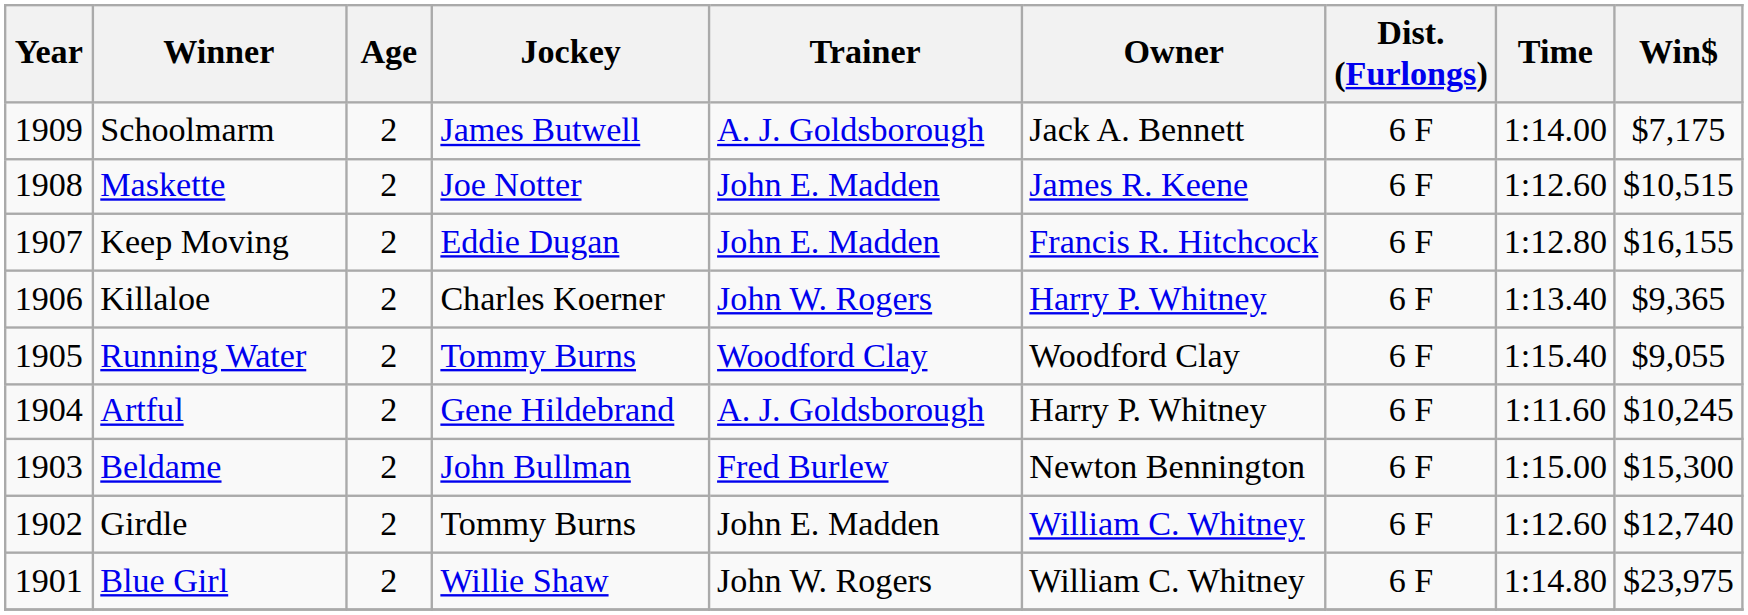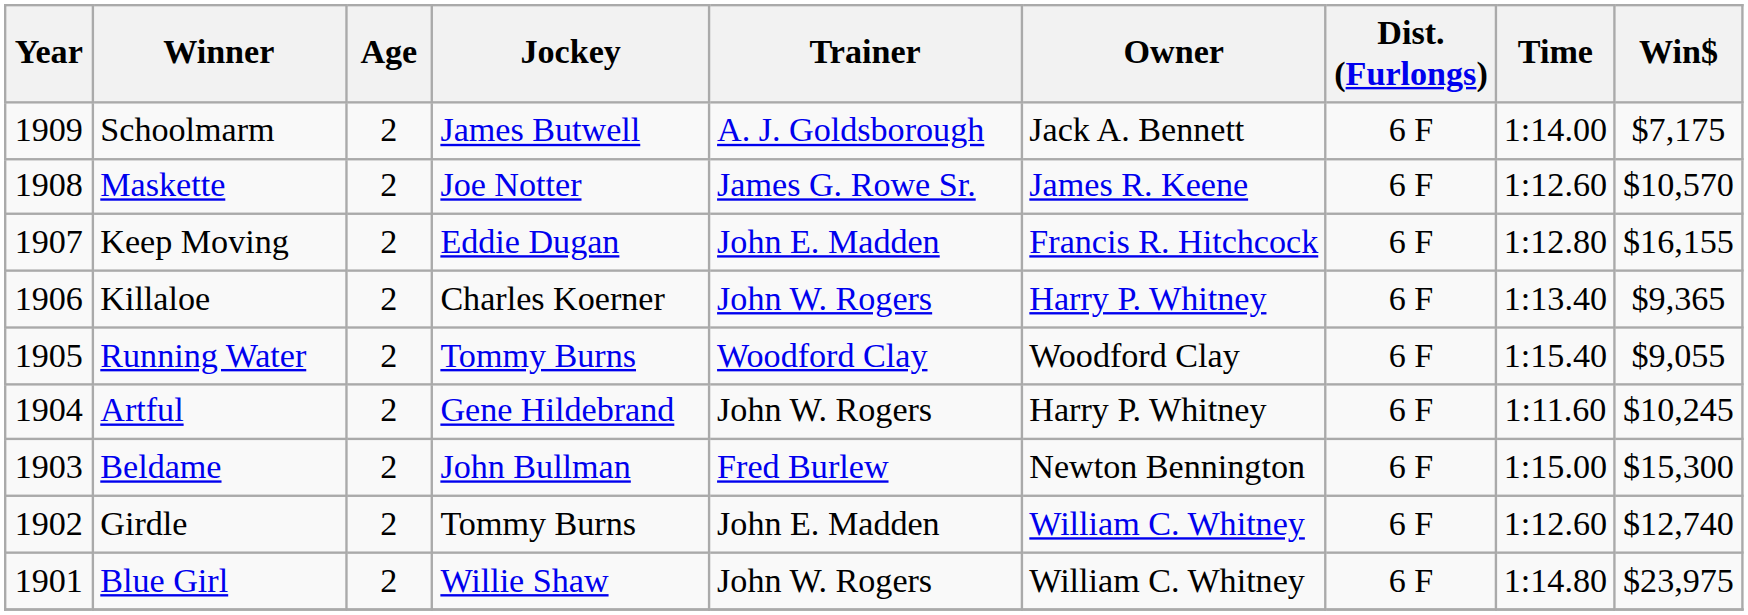 <table class="wikitable sortable" style="font-size:90%">
 <tr>
 <th style="width:30px">Year<br></th>
 <th style="width:100px">Winner<br></th>
 <th style="width:30px">Age<br></th>
 <th style="width:110px">Jockey<br></th>
 <th style="width:125px">Trainer<br></th>
 <th>Owner<br></th>
 <th style="width:25px">Dist.<br> <span>(<a href='#'>Furlongs</a>)</span></th>
 <th style="width:25px">Time<br></th>
 <th style="width:25px">Win$</th>
 </tr>
 <tr>
 <td align=center>1909</td>
 <td>Schoolmarm</td>
 <td align=center>2</td>
 <td><a href='#'>James Butwell</a></td>
 <td><a href='#'>A. J. Goldsborough</a></td>
 <td>Jack A. Bennett</td>
 <td align=center>6 F</td>
 <td align=center>1:14.00</td>
 <td align=center>$7,175</td>
 </tr>
 <tr>
 <td align=center>1908</td>
 <td><a href='#'>Maskette</a></td>
 <td align=center>2</td>
 <td><a href='#'>Joe Notter</a></td>
-<td><a href='#'>John E. Madden</a></td>
+<td><a href='#'>James G. Rowe Sr.</a></td>
 <td><a href='#'>James R. Keene</a></td>
 <td align=center>6 F</td>
 <td align=center>1:12.60</td>
-<td align=center>$10,515</td>
+<td align=center>$10,570</td>
 </tr>
 <tr>
 <td align=center>1907</td>
 <td>Keep Moving</td>
 <td align=center>2</td>
 <td><a href='#'>Eddie Dugan</a></td>
 <td><a href='#'>John E. Madden</a></td>
 <td><a href='#'>Francis R. Hitchcock</a></td>
 <td align=center>6 F</td>
 <td align=center>1:12.80</td>
 <td align=center>$16,155</td>
 </tr>
 <tr>
 <td align=center>1906</td>
 <td>Killaloe</td>
 <td align=center>2</td>
 <td>Charles Koerner</td>
 <td><a href='#'>John W. Rogers</a></td>
 <td><a href='#'>Harry P. Whitney</a></td>
 <td align=center>6 F</td>
 <td align=center>1:13.40</td>
 <td align=center>$9,365</td>
 </tr>
 <tr>
 <td align=center>1905</td>
 <td><a href='#'>Running Water</a></td>
 <td align=center>2</td>
 <td><a href='#'>Tommy Burns</a></td>
 <td><a href='#'>Woodford Clay</a></td>
 <td>Woodford Clay</td>
 <td align=center>6 F</td>
 <td align=center>1:15.40</td>
 <td align=center>$9,055</td>
 </tr>
 <tr>
 <td align=center>1904</td>
 <td><a href='#'>Artful</a></td>
 <td align=center>2</td>
 <td><a href='#'>Gene Hildebrand</a></td>
-<td><a href='#'>A. J. Goldsborough</a></td>
+<td>John W. Rogers</td>
 <td>Harry P. Whitney</td>
 <td align=center>6 F</td>
 <td align=center>1:11.60</td>
 <td align=center>$10,245</td>
 </tr>
 <tr>
 <td align=center>1903</td>
 <td><a href='#'>Beldame</a></td>
 <td align=center>2</td>
 <td><a href='#'>John Bullman</a></td>
 <td><a href='#'>Fred Burlew</a></td>
 <td>Newton Bennington</td>
 <td align=center>6 F</td>
 <td align=center>1:15.00</td>
 <td align=center>$15,300</td>
 </tr>
 <tr>
 <td align=center>1902</td>
 <td>Girdle</td>
 <td align=center>2</td>
 <td>Tommy Burns</td>
 <td>John E. Madden</td>
 <td><a href='#'>William C. Whitney</a></td>
 <td align=center>6 F</td>
 <td align=center>1:12.60</td>
 <td align=center>$12,740</td>
 </tr>
 <tr>
 <td align=center>1901</td>
 <td><a href='#'>Blue Girl</a></td>
 <td align=center>2</td>
 <td><a href='#'>Willie Shaw</a></td>
 <td>John W. Rogers</td>
 <td>William C. Whitney</td>
 <td align=center>6 F</td>
 <td align=center>1:14.80</td>
 <td align=center>$23,975</td>
 </tr>
 <tr>
 </tr>
 </table>
